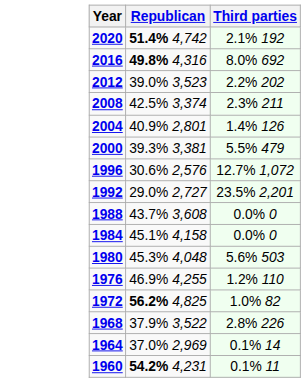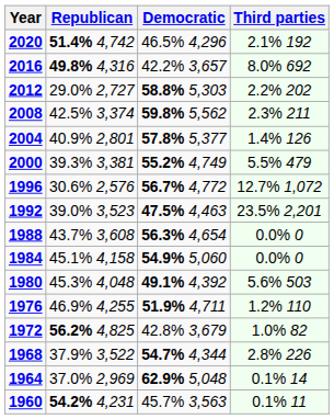 <table class="wikitable" style="float:right; font-size:95%;">
 <tr bgcolor=lightgrey>
 <th>Year</th>
 <th><a href='#'>Republican</a></th>
+<th><a href='#'>Democratic</a></th>
 <th><a href='#'>Third parties</a></th>
 </tr>
 <tr>
 <td style="text-align:center;" ><strong><a href='#'>2020</a></strong></td>
 <td style="text-align:center;" ><strong>51.4%</strong> <em>4,742</em></td>
+<td style="text-align:center;" >46.5% <em>4,296</em></td>
 <td style="text-align:center; background:honeyDew;">2.1% <em>192</em></td>
 </tr>
 <tr>
 <td style="text-align:center;" ><strong><a href='#'>2016</a></strong></td>
 <td style="text-align:center;" ><strong>49.8%</strong> <em>4,316</em></td>
+<td style="text-align:center;" >42.2% <em>3,657</em></td>
 <td style="text-align:center; background:honeyDew;">8.0% <em>692</em></td>
 </tr>
 <tr>
 <td style="text-align:center;" ><strong><a href='#'>2012</a></strong></td>
-<td style="text-align:center;" >39.0% <em>3,523</em></td>
+<td style="text-align:center;" >29.0% <em>2,727</em></td>
+<td style="text-align:center;" ><strong>58.8%</strong> <em>5,303</em></td>
 <td style="text-align:center; background:honeyDew;">2.2% <em>202</em></td>
 </tr>
 <tr>
 <td style="text-align:center;" ><strong><a href='#'>2008</a></strong></td>
 <td style="text-align:center;" >42.5% <em>3,374</em></td>
+<td style="text-align:center;" ><strong>59.8%</strong> <em>5,562</em></td>
 <td style="text-align:center; background:honeyDew;">2.3% <em>211</em></td>
 </tr>
 <tr>
 <td style="text-align:center;" ><strong><a href='#'>2004</a></strong></td>
 <td style="text-align:center;" >40.9% <em>2,801</em></td>
+<td style="text-align:center;" ><strong>57.8%</strong> <em>5,377</em></td>
 <td style="text-align:center; background:honeyDew;">1.4% <em>126</em></td>
 </tr>
 <tr>
 <td style="text-align:center;" ><strong><a href='#'>2000</a></strong></td>
 <td style="text-align:center;" >39.3% <em>3,381</em></td>
+<td style="text-align:center;" ><strong>55.2%</strong> <em>4,749</em></td>
 <td style="text-align:center; background:honeyDew;">5.5% <em>479</em></td>
 </tr>
 <tr>
 <td style="text-align:center;" ><strong><a href='#'>1996</a></strong></td>
 <td style="text-align:center;" >30.6% <em>2,576</em></td>
+<td style="text-align:center;" ><strong>56.7%</strong> <em>4,772</em></td>
 <td style="text-align:center; background:honeyDew;">12.7% <em>1,072</em></td>
 </tr>
 <tr>
 <td style="text-align:center;" ><strong><a href='#'>1992</a></strong></td>
-<td style="text-align:center;" >29.0% <em>2,727</em></td>
+<td style="text-align:center;" >39.0% <em>3,523</em></td>
+<td style="text-align:center;" ><strong>47.5%</strong> <em>4,463</em></td>
 <td style="text-align:center; background:honeyDew;">23.5% <em>2,201</em></td>
 </tr>
 <tr>
 <td style="text-align:center;" ><strong><a href='#'>1988</a></strong></td>
 <td style="text-align:center;" >43.7% <em>3,608</em></td>
+<td style="text-align:center;" ><strong>56.3%</strong> <em>4,654</em></td>
 <td style="text-align:center; background:honeyDew;">0.0% <em>0</em></td>
 </tr>
 <tr>
 <td style="text-align:center;" ><strong><a href='#'>1984</a></strong></td>
 <td style="text-align:center;" >45.1% <em>4,158</em></td>
+<td style="text-align:center;" ><strong>54.9%</strong> <em>5,060</em></td>
 <td style="text-align:center; background:honeyDew;">0.0% <em>0</em></td>
 </tr>
 <tr>
 <td style="text-align:center;" ><strong><a href='#'>1980</a></strong></td>
 <td style="text-align:center;" >45.3% <em>4,048</em></td>
+<td style="text-align:center;" ><strong>49.1%</strong> <em>4,392</em></td>
 <td style="text-align:center; background:honeyDew;">5.6% <em>503</em></td>
 </tr>
 <tr>
 <td style="text-align:center;" ><strong><a href='#'>1976</a></strong></td>
 <td style="text-align:center;" >46.9% <em>4,255</em></td>
+<td style="text-align:center;" ><strong>51.9%</strong> <em>4,711</em></td>
 <td style="text-align:center; background:honeyDew;">1.2% <em>110</em></td>
 </tr>
 <tr>
 <td style="text-align:center;" ><strong><a href='#'>1972</a></strong></td>
 <td style="text-align:center;" ><strong>56.2%</strong> <em>4,825</em></td>
+<td style="text-align:center;" >42.8% <em>3,679</em></td>
 <td style="text-align:center; background:honeyDew;">1.0% <em>82</em></td>
 </tr>
 <tr>
 <td style="text-align:center;" ><strong><a href='#'>1968</a></strong></td>
 <td style="text-align:center;" >37.9% <em>3,522</em></td>
+<td style="text-align:center;" ><strong>54.7%</strong> <em>4,344</em></td>
 <td style="text-align:center; background:honeyDew;">2.8% <em>226</em></td>
 </tr>
 <tr>
 <td style="text-align:center;" ><strong><a href='#'>1964</a></strong></td>
 <td style="text-align:center;" >37.0% <em>2,969</em></td>
+<td style="text-align:center;" ><strong>62.9%</strong> <em>5,048</em></td>
 <td style="text-align:center; background:honeyDew;">0.1% <em>14</em></td>
 </tr>
 <tr>
 <td style="text-align:center;" ><strong><a href='#'>1960</a></strong></td>
 <td style="text-align:center;" ><strong>54.2%</strong> <em>4,231</em></td>
+<td style="text-align:center;" >45.7% <em>3,563</em></td>
 <td style="text-align:center; background:honeyDew;">0.1% <em>11</em></td>
 </tr>
 </table>
